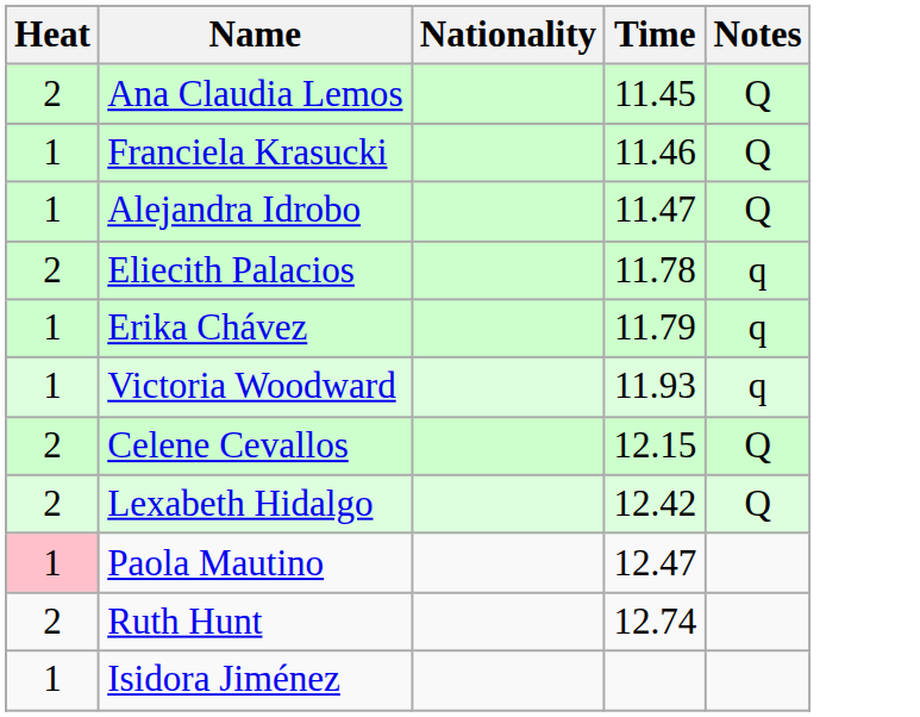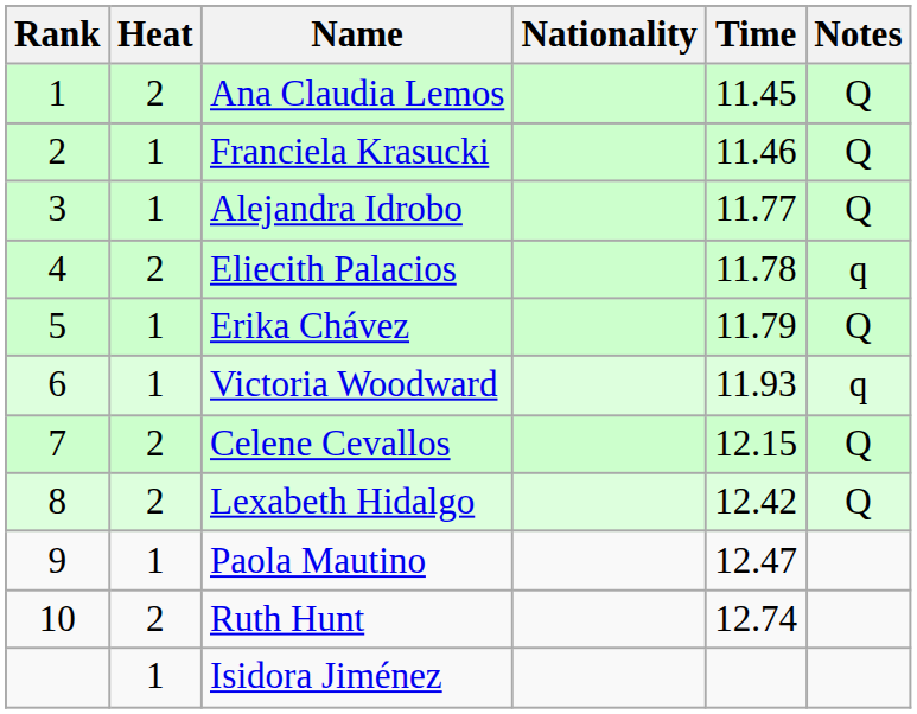 <table class="wikitable sortable" style="text-align:center">
 <tr>
+<th>Rank</th>
 <th>Heat</th>
 <th>Name</th>
 <th>Nationality</th>
 <th>Time</th>
 <th>Notes</th>
 </tr>
 <tr bgcolor=ccffcc>
+<td>1</td>
 <td>2</td>
 <td align=left><a href='#'>Ana Claudia Lemos</a></td>
 <td align=left></td>
 <td>11.45</td>
 <td>Q</td>
 </tr>
 <tr bgcolor=ccffcc>
+<td>2</td>
 <td>1</td>
 <td align=left><a href='#'>Franciela Krasucki</a></td>
 <td align=left></td>
 <td>11.46</td>
 <td>Q</td>
 </tr>
 <tr bgcolor=ccffcc>
+<td>3</td>
 <td>1</td>
 <td align=left><a href='#'>Alejandra Idrobo</a></td>
 <td align=left></td>
-<td>11.47</td>
+<td>11.77</td>
 <td>Q</td>
 </tr>
 <tr bgcolor=ccffcc>
+<td>4</td>
 <td>2</td>
 <td align=left><a href='#'>Eliecith Palacios</a></td>
 <td align=left></td>
 <td>11.78</td>
 <td>q</td>
 </tr>
 <tr bgcolor=ccffcc>
+<td>5</td>
 <td>1</td>
 <td align=left><a href='#'>Erika Chávez</a></td>
 <td align=left></td>
 <td>11.79</td>
-<td>q</td>
+<td>Q</td>
 </tr>
 <tr bgcolor=ddffdd>
+<td>6</td>
 <td>1</td>
 <td align=left><a href='#'>Victoria Woodward</a></td>
 <td align=left></td>
 <td>11.93</td>
 <td>q</td>
 </tr>
 <tr bgcolor=ccffcc>
+<td>7</td>
 <td>2</td>
 <td align=left><a href='#'>Celene Cevallos</a></td>
 <td align=left></td>
 <td>12.15</td>
 <td>Q</td>
 </tr>
 <tr bgcolor=ddffdd>
+<td>8</td>
 <td>2</td>
 <td align=left><a href='#'>Lexabeth Hidalgo</a></td>
 <td align=left></td>
 <td>12.42</td>
 <td>Q</td>
 </tr>
 <tr>
-<td style="background: pink;">1</td>
+<td>9</td>
+<td>1</td>
 <td align=left><a href='#'>Paola Mautino</a></td>
 <td align=left></td>
 <td>12.47</td>
 <td></td>
 </tr>
 <tr>
+<td>10</td>
 <td>2</td>
 <td align=left><a href='#'>Ruth Hunt</a></td>
 <td align=left></td>
 <td>12.74</td>
 <td></td>
 </tr>
 <tr>
+<td></td>
 <td>1</td>
 <td align=left><a href='#'>Isidora Jiménez</a></td>
 <td align=left></td>
 <td></td>
 <td></td>
 </tr>
 </table>
